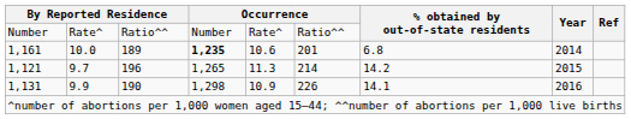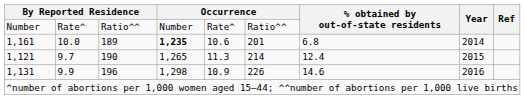 <table class="wikitable">
 <tr>
 <th colspan="3">By Reported Residence</th>
 <th colspan="3">Occurrence</th>
 <th rowspan="2">% obtained by<br>out-of-state residents</th>
 <th rowspan="2">Year</th>
 <th rowspan="2">Ref</th>
 </tr>
 <tr>
 <td>Number</td>
 <td>Rate^</td>
 <td>Ratio^^</td>
 <td>Number</td>
 <td>Rate^</td>
 <td>Ratio^^</td>
 </tr>
 <tr>
 <td>1,161</td>
 <td>10.0</td>
 <td>189</td>
 <td><strong>1,235</strong></td>
 <td>10.6</td>
 <td>201</td>
 <td>6.8</td>
 <td>2014</td>
 <td></td>
 </tr>
 <tr>
 <td>1,121</td>
 <td>9.7</td>
-<td>196</td>
+<td>190</td>
 <td>1,265</td>
 <td>11.3</td>
 <td>214</td>
-<td>14.2</td>
+<td>12.4</td>
 <td>2015</td>
 <td></td>
 </tr>
 <tr>
 <td>1,131</td>
 <td>9.9</td>
-<td>190</td>
+<td>196</td>
 <td>1,298</td>
 <td>10.9</td>
 <td>226</td>
-<td>14.1</td>
+<td>14.6</td>
 <td>2016</td>
 <td></td>
 </tr>
 <tr>
 <td colspan="10">^number of abortions per 1,000 women aged 15–44; ^^number of abortions per 1,000 live births</td>
 </tr>
 </table>
